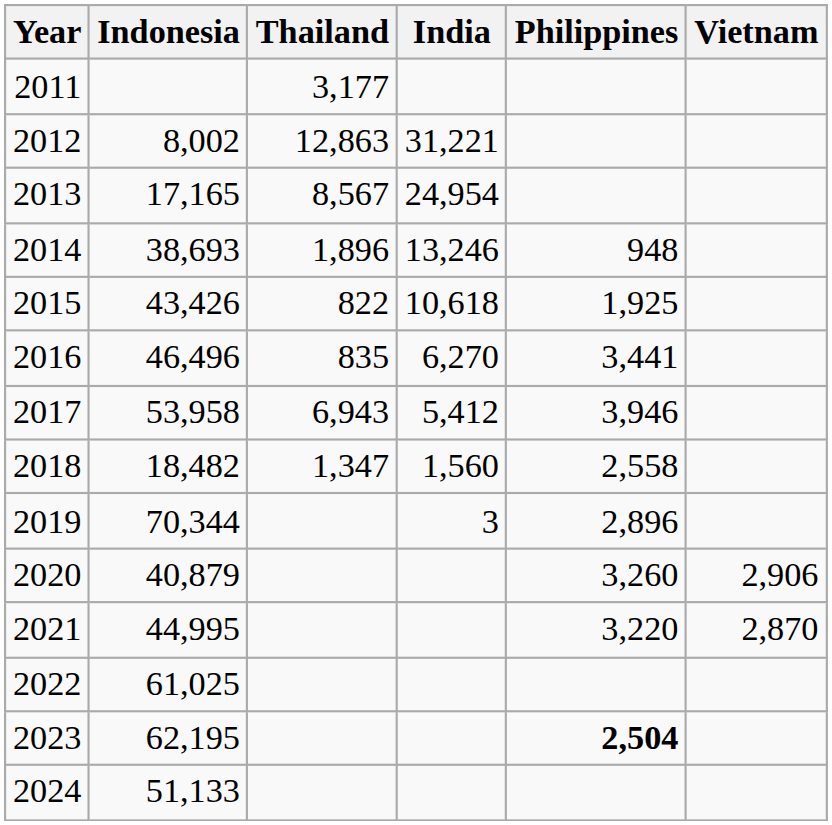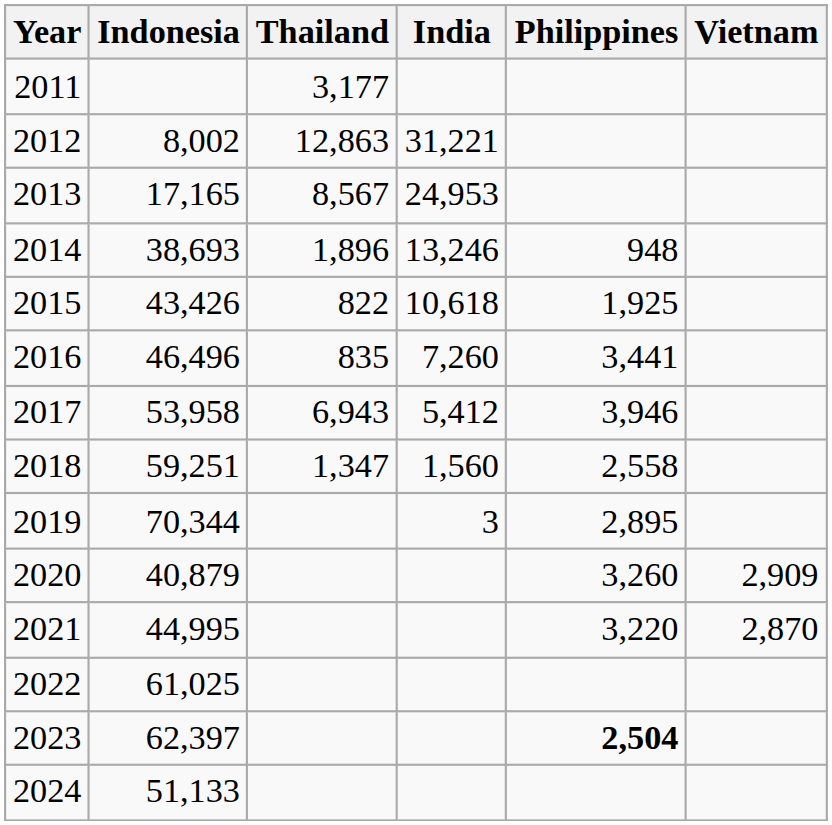 <table class=wikitable style="text-align: right;">
 <tr>
 <th>Year</th>
 <th>Indonesia</th>
 <th>Thailand</th>
 <th>India</th>
 <th>Philippines</th>
 <th>Vietnam</th>
 </tr>
 <tr>
 <td>2011</td>
 <td></td>
 <td>3,177</td>
 <td></td>
 <td></td>
 <td></td>
 </tr>
 <tr>
 <td>2012</td>
 <td>8,002</td>
 <td>12,863</td>
 <td>31,221</td>
 <td></td>
 <td></td>
 </tr>
 <tr>
 <td>2013</td>
 <td>17,165</td>
 <td>8,567</td>
-<td>24,954</td>
+<td>24,953</td>
 <td></td>
 <td></td>
 </tr>
 <tr>
 <td>2014</td>
 <td>38,693</td>
 <td>1,896</td>
 <td>13,246</td>
 <td>948</td>
 <td></td>
 </tr>
 <tr>
 <td>2015</td>
 <td>43,426</td>
 <td>822</td>
 <td>10,618</td>
 <td>1,925</td>
 <td></td>
 </tr>
 <tr>
 <td>2016</td>
 <td>46,496</td>
 <td>835</td>
-<td>6,270</td>
+<td>7,260</td>
 <td>3,441</td>
 <td></td>
 </tr>
 <tr>
 <td>2017</td>
 <td>53,958</td>
 <td>6,943</td>
 <td>5,412</td>
 <td>3,946</td>
 <td></td>
 </tr>
 <tr>
 <td>2018</td>
-<td>18,482</td>
+<td>59,251</td>
 <td>1,347</td>
 <td>1,560</td>
 <td>2,558</td>
 <td></td>
 </tr>
 <tr>
 <td>2019</td>
 <td>70,344</td>
 <td></td>
 <td>3</td>
-<td>2,896</td>
+<td>2,895</td>
 <td></td>
 </tr>
 <tr>
 <td>2020</td>
 <td>40,879</td>
 <td></td>
 <td></td>
 <td>3,260</td>
-<td>2,906</td>
+<td>2,909</td>
 </tr>
 <tr>
 <td>2021</td>
 <td>44,995</td>
 <td></td>
 <td></td>
 <td>3,220</td>
 <td>2,870</td>
 </tr>
 <tr>
 <td>2022</td>
 <td>61,025</td>
 <td></td>
 <td></td>
 <td></td>
 <td></td>
 </tr>
 <tr>
 <td>2023</td>
-<td>62,195</td>
+<td>62,397</td>
 <td></td>
 <td></td>
 <td><strong>2,504</strong></td>
 <td></td>
 </tr>
 <tr>
 <td>2024</td>
 <td>51,133</td>
 <td></td>
 <td></td>
 <td></td>
 <td></td>
 </tr>
 </table>
